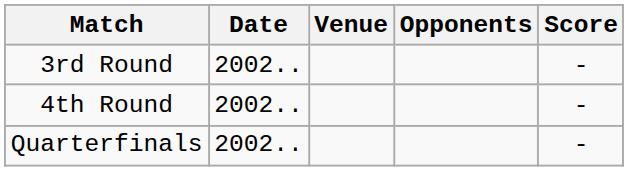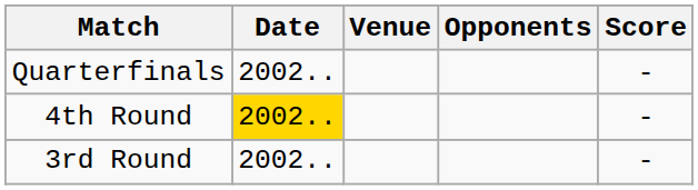 <table class="wikitable" style="text-align:center;">
 <tr>
 <th>Match</th>
 <th>Date</th>
 <th>Venue</th>
 <th>Opponents</th>
 <th>Score</th>
 </tr>
 <tr>
-<td>3rd Round</td>
+<td>Quarterfinals</td>
 <td>2002..</td>
 <td></td>
 <td></td>
 <td>-</td>
 </tr>
 <tr>
 <td>4th Round</td>
-<td>2002..</td>
+<td style="background: gold;">2002..</td>
 <td></td>
 <td></td>
 <td>-</td>
 </tr>
 <tr>
-<td>Quarterfinals</td>
+<td>3rd Round</td>
 <td>2002..</td>
 <td></td>
 <td></td>
 <td>-</td>
 </tr>
 </table>
